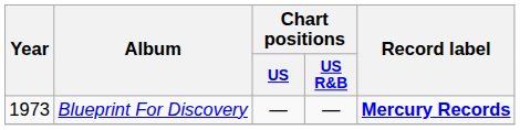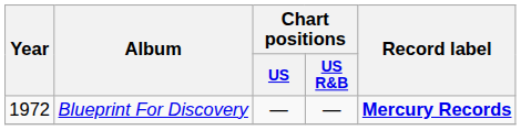 <table class="wikitable" style="text-align:center;">
 <tr>
 <th rowspan="2">Year</th>
 <th rowspan="2">Album</th>
 <th colspan="2">Chart positions</th>
 <th rowspan="2">Record label</th>
 </tr>
 <tr style="font-size:smaller;">
 <th width="40"><a href='#'>US</a></th>
 <th width="40"><a href='#'>US<br>R&B</a></th>
 </tr>
 <tr>
-<td rowspan="1">1973</td>
+<td rowspan="1">1972</td>
 <td align="left"><em><a href='#'>Blueprint For Discovery</a></em></td>
 <td>—</td>
 <td>—</td>
 <td rowspan="1"><strong><a href='#'>Mercury Records</a></strong></td>
 </tr>
 <tr>
 </tr>
 </table>
